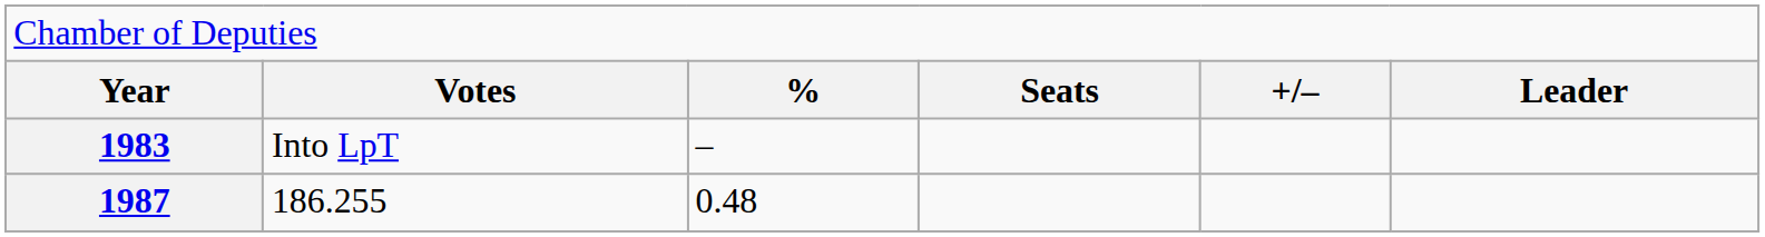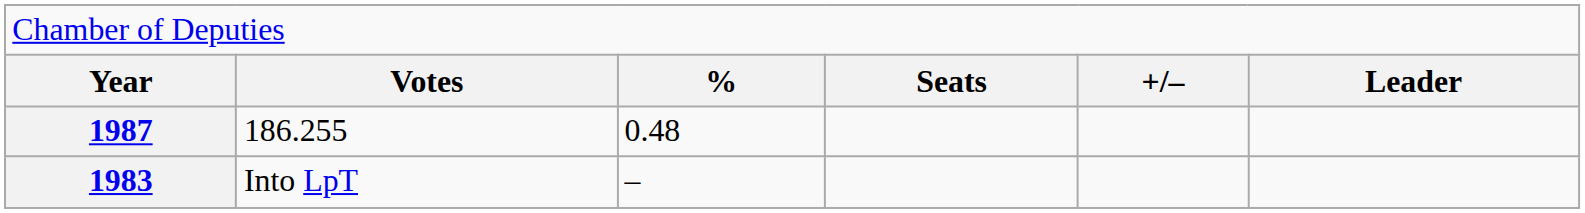 <table class="wikitable" style="width:50%; border:1px #AAAAFF solid">
 <tr>
 <td colspan="6"><a href='#'>Chamber of Deputies</a></td>
 </tr>
 <tr>
 <th>Year</th>
 <th>Votes</th>
 <th>%</th>
 <th>Seats</th>
 <th>+/–</th>
 <th>Leader</th>
 </tr>
 <tr>
+<th><a href='#'>1987</a></th>
+<td>186.255</td>
+<td>0.48</td>
+<td></td>
+<td></td>
+<td></td>
+</tr>
+<tr>
 <th><a href='#'>1983</a></th>
 <td>Into <a href='#'>LpT</a></td>
 <td>–</td>
 <td></td>
 <td></td>
 <td></td>
 </tr>
-<tr>
-<th><a href='#'>1987</a></th>
-<td>186.255</td>
-<td>0.48</td>
-<td></td>
-<td></td>
-<td></td>
-</tr>
 </table>
